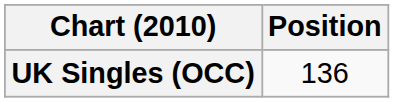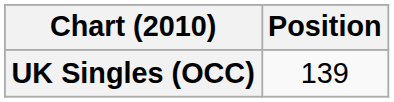 <table class="wikitable plainrowheaders">
 <tr>
 <th>Chart (2010)</th>
 <th>Position</th>
 </tr>
 <tr>
 <th scope="row">UK Singles (OCC)</th>
-<td style="text-align:center;">136</td>
+<td style="text-align:center;">139</td>
 </tr>
 </table>
